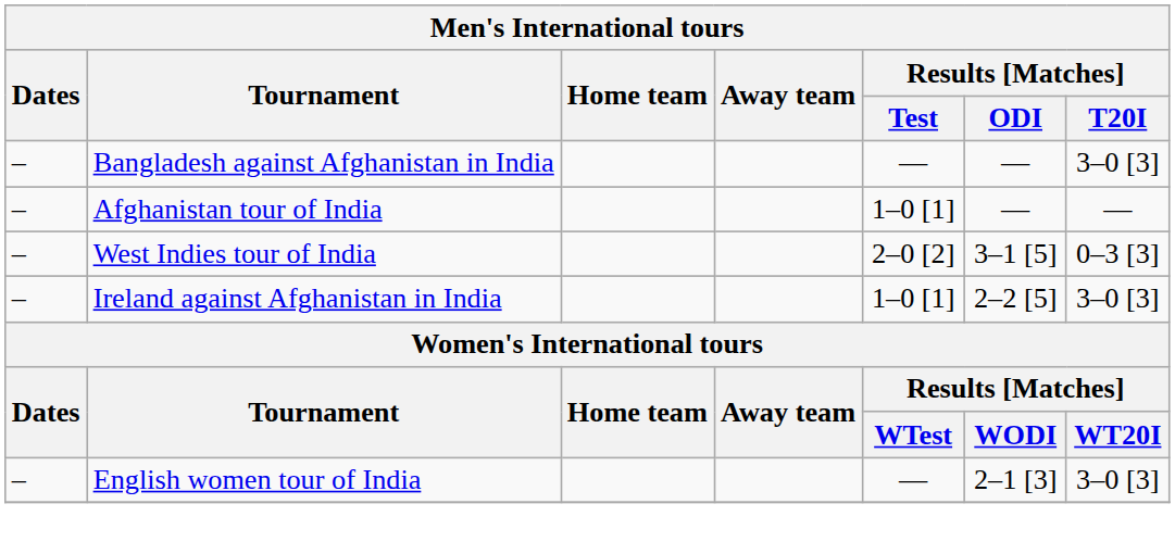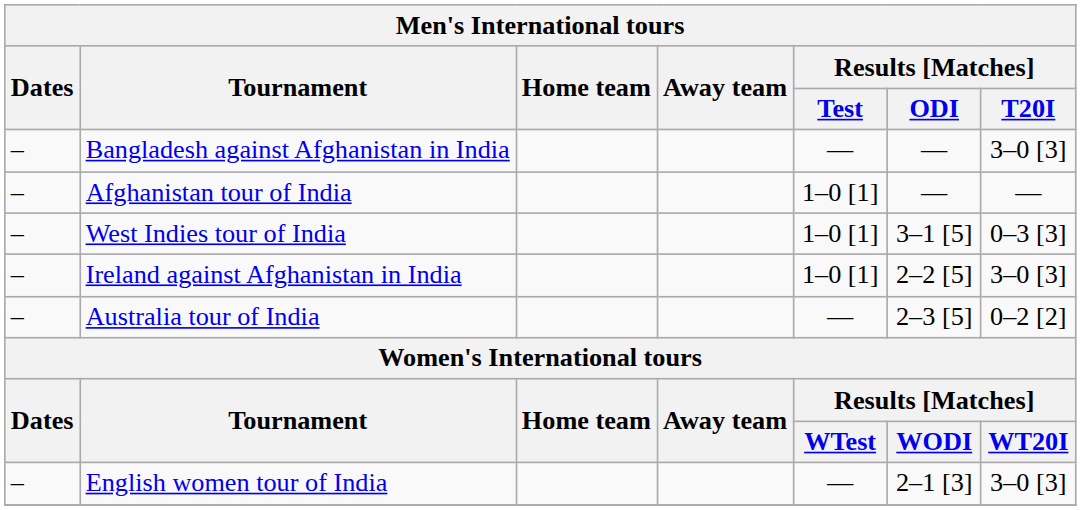 <table class="wikitable ubsortable" style="text-align:center; white-space:nowrap">
 <tr>
 <th colspan=7>Men's International tours</th>
 </tr>
 <tr>
 <th rowspan=2>Dates</th>
 <th rowspan=2>Tournament</th>
 <th rowspan=2>Home team</th>
 <th rowspan=2>Away team</th>
 <th colspan=3>Results [Matches]</th>
 </tr>
 <tr>
 <th width=50><a href='#'>Test</a></th>
 <th width=50><a href='#'>ODI</a></th>
 <th width=50><a href='#'>T20I</a></th>
 </tr>
 <tr>
 <td style="text-align:left">–<br></td>
 <td style="text-align:left"><a href='#'>Bangladesh against Afghanistan in India</a></td>
 <td style="text-align:left"> </td>
 <td style="text-align:left"></td>
 <td>—</td>
 <td>—</td>
 <td>3–0 [3]</td>
 </tr>
 <tr>
 <td style="text-align:left">–<br></td>
 <td style="text-align:left"><a href='#'>Afghanistan tour of India</a></td>
 <td style="text-align:left"></td>
 <td style="text-align:left"></td>
 <td>1–0 [1]</td>
 <td>—</td>
 <td>—</td>
 </tr>
 <tr>
 <td style="text-align:left">–<br></td>
 <td style="text-align:left"><a href='#'>West Indies tour of India</a></td>
 <td style="text-align:left"></td>
 <td style="text-align:left"></td>
-<td>2–0 [2]</td>
+<td>1–0 [1]</td>
 <td>3–1 [5]</td>
 <td>0–3 [3]</td>
 </tr>
 <tr>
 <td style="text-align:left">–<br></td>
 <td style="text-align:left"><a href='#'>Ireland against Afghanistan in India</a></td>
 <td style="text-align:left"> </td>
 <td style="text-align:left"></td>
 <td>1–0 [1]</td>
 <td>2–2 [5]</td>
 <td>3–0 [3]</td>
+</tr>
+<tr>
+<td style="text-align:left">–<br></td>
+<td style="text-align:left"><a href='#'>Australia tour of India</a></td>
+<td style="text-align:left"></td>
+<td style="text-align:left"></td>
+<td>—</td>
+<td>2–3 [5]</td>
+<td>0–2 [2]</td>
 </tr>
 <tr>
 <th colspan=7>Women's International tours</th>
 </tr>
 <tr>
 <th rowspan=2>Dates</th>
 <th rowspan=2>Tournament</th>
 <th rowspan=2>Home team</th>
 <th rowspan=2>Away team</th>
 <th colspan=3>Results [Matches]</th>
 </tr>
 <tr>
 <th width=50><a href='#'>WTest</a></th>
 <th width=50><a href='#'>WODI</a></th>
 <th width=50><a href='#'>WT20I</a></th>
 </tr>
 <tr>
 <td style="text-align:left">–<br></td>
 <td style="text-align:left"><a href='#'>English women tour of India</a></td>
 <td style="text-align:left"></td>
 <td style="text-align:left"></td>
 <td>—</td>
 <td>2–1 [3]</td>
 <td>3–0 [3]</td>
 </tr>
 <tr>
 </tr>
 </table>
